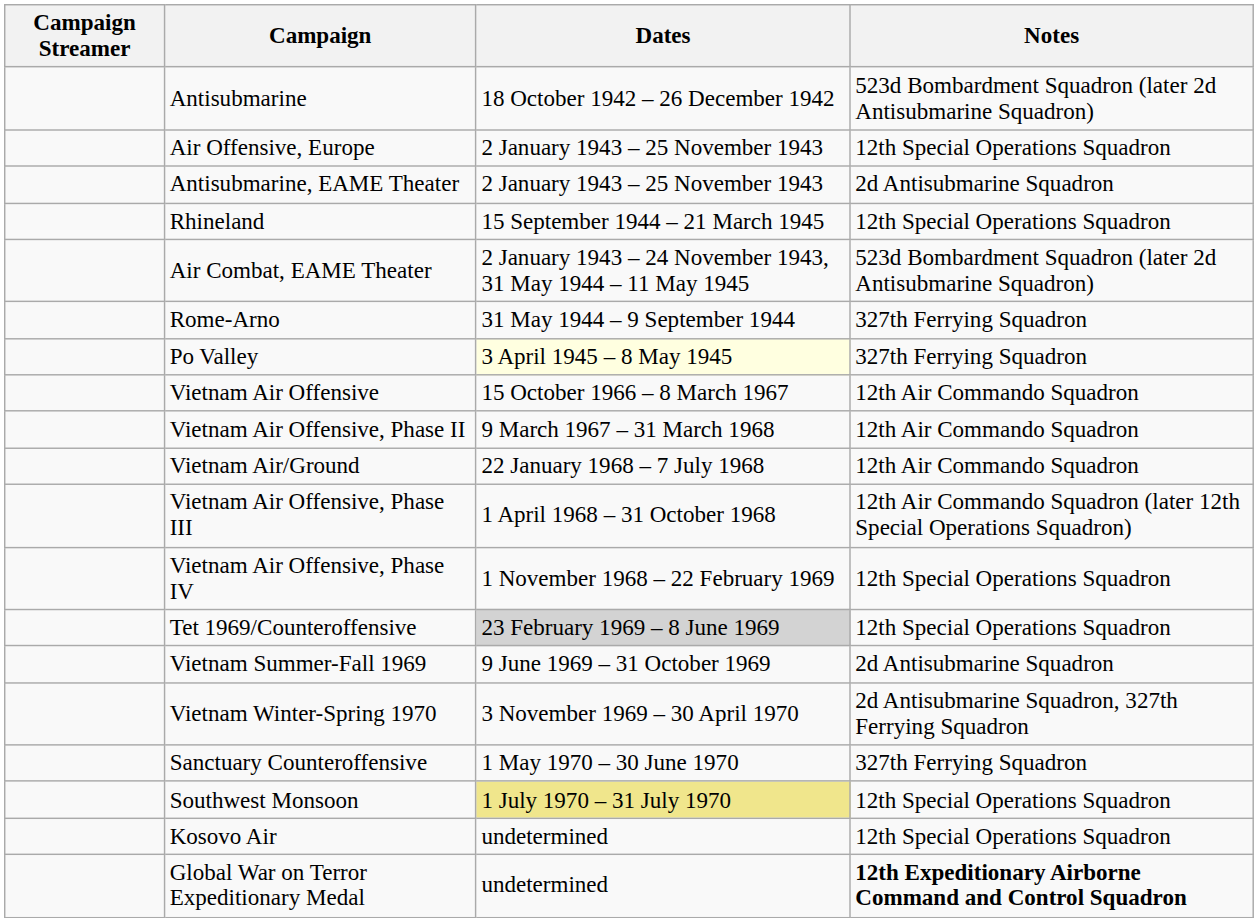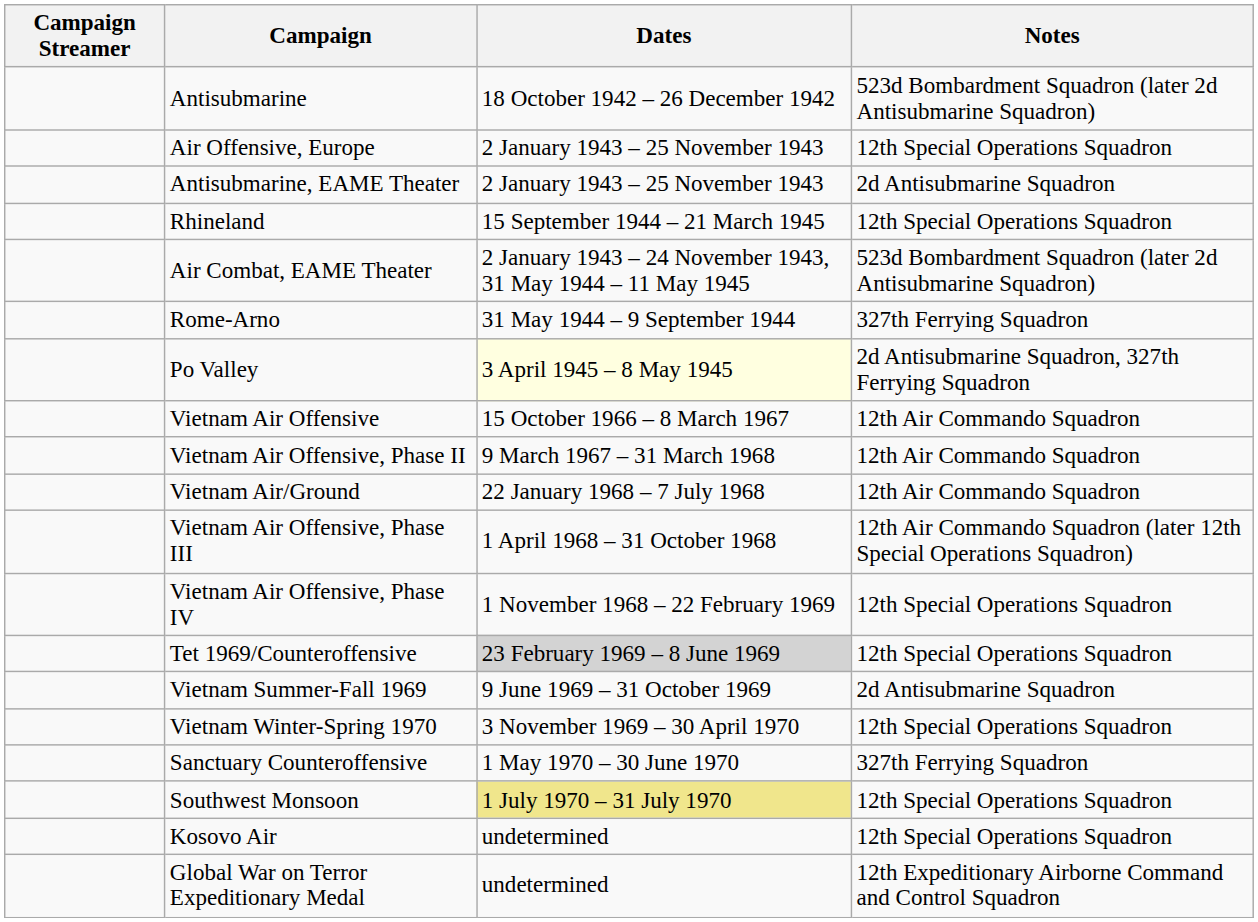 <table class="wikitable">
 <tr style="background:#efefef;">
 <th>Campaign Streamer</th>
 <th>Campaign</th>
 <th>Dates</th>
 <th>Notes</th>
 </tr>
 <tr>
 <td></td>
 <td>Antisubmarine</td>
 <td>18 October 1942 – 26 December 1942</td>
 <td>523d Bombardment Squadron (later 2d Antisubmarine Squadron)</td>
 </tr>
 <tr>
 <td></td>
 <td>Air Offensive, Europe</td>
 <td>2 January 1943 – 25 November 1943</td>
 <td>12th Special Operations Squadron</td>
 </tr>
 <tr>
 <td></td>
 <td>Antisubmarine, EAME Theater</td>
 <td>2 January 1943 – 25 November 1943</td>
 <td>2d Antisubmarine Squadron</td>
 </tr>
 <tr>
 <td></td>
 <td>Rhineland</td>
 <td>15 September 1944 – 21 March 1945</td>
 <td>12th Special Operations Squadron</td>
 </tr>
 <tr>
 <td></td>
 <td>Air Combat, EAME Theater</td>
 <td>2 January 1943 – 24 November 1943, 31 May 1944 – 11 May 1945</td>
 <td>523d Bombardment Squadron (later 2d Antisubmarine Squadron)</td>
 </tr>
 <tr>
 <td></td>
 <td>Rome-Arno</td>
 <td>31 May 1944 – 9 September 1944</td>
 <td>327th Ferrying Squadron</td>
 </tr>
 <tr>
 <td></td>
 <td>Po Valley</td>
 <td style="background: lightyellow;">3 April 1945 – 8 May 1945</td>
-<td>327th Ferrying Squadron</td>
+<td>2d Antisubmarine Squadron, 327th Ferrying Squadron</td>
 </tr>
 <tr>
 <td></td>
 <td>Vietnam Air Offensive</td>
 <td>15 October 1966 – 8 March 1967</td>
 <td>12th Air Commando Squadron</td>
 </tr>
 <tr>
 <td></td>
 <td>Vietnam Air Offensive, Phase II</td>
 <td>9 March 1967 – 31 March 1968</td>
 <td>12th Air Commando Squadron</td>
 </tr>
 <tr>
 <td></td>
 <td>Vietnam Air/Ground</td>
 <td>22 January 1968 – 7 July 1968</td>
 <td>12th Air Commando Squadron</td>
 </tr>
 <tr>
 <td></td>
 <td>Vietnam Air Offensive, Phase III</td>
 <td>1 April 1968 – 31 October 1968</td>
 <td>12th Air Commando Squadron (later 12th Special Operations Squadron)</td>
 </tr>
 <tr>
 <td></td>
 <td>Vietnam Air Offensive, Phase IV</td>
 <td>1 November 1968 – 22 February 1969</td>
 <td>12th Special Operations Squadron</td>
 </tr>
 <tr>
 <td></td>
 <td>Tet 1969/Counteroffensive</td>
 <td style="background: lightgrey;">23 February 1969 – 8 June 1969</td>
 <td>12th Special Operations Squadron</td>
 </tr>
 <tr>
 <td></td>
 <td>Vietnam Summer-Fall 1969</td>
 <td>9 June 1969 – 31 October 1969</td>
 <td>2d Antisubmarine Squadron</td>
 </tr>
 <tr>
 <td></td>
 <td>Vietnam Winter-Spring 1970</td>
 <td>3 November 1969 – 30 April 1970</td>
-<td>2d Antisubmarine Squadron, 327th Ferrying Squadron</td>
+<td>12th Special Operations Squadron</td>
 </tr>
 <tr>
 <td></td>
 <td>Sanctuary Counteroffensive</td>
 <td>1 May 1970 – 30 June 1970</td>
 <td>327th Ferrying Squadron</td>
 </tr>
 <tr>
 <td></td>
 <td>Southwest Monsoon</td>
 <td style="background: khaki;">1 July 1970 – 31 July 1970</td>
 <td>12th Special Operations Squadron</td>
 </tr>
 <tr>
 <td></td>
 <td>Kosovo Air</td>
 <td>undetermined</td>
 <td>12th Special Operations Squadron</td>
 </tr>
 <tr>
 <td></td>
 <td>Global War on Terror Expeditionary Medal</td>
 <td>undetermined</td>
-<td><strong>12th Expeditionary Airborne Command and Control Squadron</strong></td>
+<td>12th Expeditionary Airborne Command and Control Squadron</td>
 </tr>
 </table>
